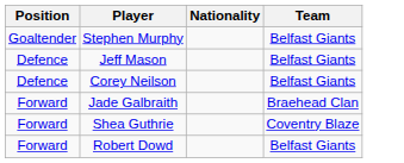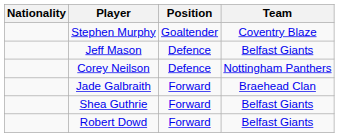 <table class="wikitable">
 <tr>
+<th>Nationality</th>
+<th>Player</th>
 <th>Position</th>
-<th>Player</th>
-<th>Nationality</th>
 <th>Team</th>
 </tr>
 <tr align="center">
+<td></td>
+<td><a href='#'>Stephen Murphy</a></td>
 <td><a href='#'>Goaltender</a></td>
-<td><a href='#'>Stephen Murphy</a></td>
+<td><a href='#'>Coventry Blaze</a></td>
+</tr>
+<tr align="center">
 <td></td>
+<td><a href='#'>Jeff Mason</a></td>
+<td><a href='#'>Defence</a></td>
 <td><a href='#'>Belfast Giants</a></td>
 </tr>
 <tr align="center">
+<td></td>
+<td><a href='#'>Corey Neilson</a></td>
 <td><a href='#'>Defence</a></td>
-<td><a href='#'>Jeff Mason</a></td>
+<td><a href='#'>Nottingham Panthers</a></td>
+</tr>
+<tr align="center">
 <td></td>
+<td><a href='#'>Jade Galbraith</a></td>
+<td><a href='#'>Forward</a></td>
+<td><a href='#'>Braehead Clan</a></td>
+</tr>
+<tr align="center">
+<td></td>
+<td><a href='#'>Shea Guthrie</a></td>
+<td><a href='#'>Forward</a></td>
 <td><a href='#'>Belfast Giants</a></td>
 </tr>
 <tr align="center">
-<td><a href='#'>Defence</a></td>
-<td><a href='#'>Corey Neilson</a></td>
 <td></td>
-<td><a href='#'>Belfast Giants</a></td>
-</tr>
-<tr align="center">
+<td><a href='#'>Robert Dowd</a></td>
 <td><a href='#'>Forward</a></td>
-<td><a href='#'>Jade Galbraith</a></td>
-<td></td>
-<td><a href='#'>Braehead Clan</a></td>
-</tr>
-<tr align="center">
-<td><a href='#'>Forward</a></td>
-<td><a href='#'>Shea Guthrie</a></td>
-<td></td>
-<td><a href='#'>Coventry Blaze</a></td>
-</tr>
-<tr align="center">
-<td><a href='#'>Forward</a></td>
-<td><a href='#'>Robert Dowd</a></td>
-<td></td>
 <td><a href='#'>Belfast Giants</a></td>
 </tr>
 </table>
